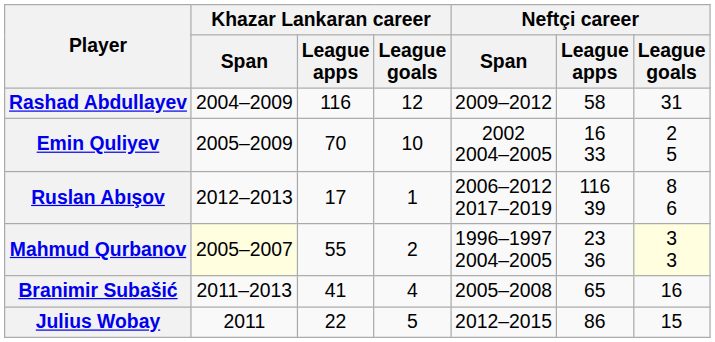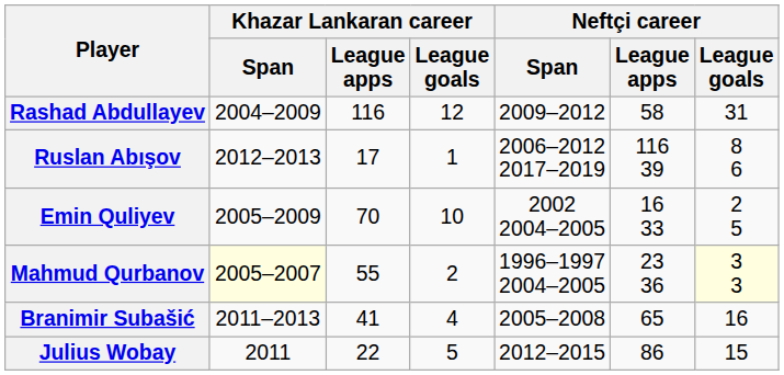 <table class="wikitable plainrowheaders" style="text-align:center">
 <tr>
 <th rowspan="2" scope="col">Player</th>
 <th colspan="3" scope="col">Khazar Lankaran career</th>
 <th colspan="3" scope="col">Neftçi career</th>
 </tr>
 <tr>
 <th scope="col">Span</th>
 <th scope="col">League<br>apps</th>
 <th scope="col">League<br>goals</th>
 <th scope="col">Span</th>
 <th scope="col">League<br>apps</th>
 <th scope="col">League<br>goals</th>
 </tr>
 <tr>
 <th scope="row" align="left"> <a href='#'>Rashad Abdullayev</a></th>
 <td>2004–2009</td>
 <td>116</td>
 <td>12</td>
 <td>2009–2012</td>
 <td>58</td>
 <td>31</td>
 </tr>
 <tr>
+<th scope="row" align="left"> <a href='#'>Ruslan Abışov</a></th>
+<td>2012–2013</td>
+<td>17</td>
+<td>1</td>
+<td>2006–2012<br>2017–2019</td>
+<td>116<br>39</td>
+<td>8<br>6</td>
+</tr>
+<tr>
 <th scope="row" align="left"> <a href='#'>Emin Quliyev</a></th>
 <td>2005–2009</td>
 <td>70</td>
 <td>10</td>
 <td>2002<br>2004–2005</td>
 <td>16<br>33</td>
 <td>2<br>5</td>
-</tr>
-<tr>
-<th scope="row" align="left"> <a href='#'>Ruslan Abışov</a></th>
-<td>2012–2013</td>
-<td>17</td>
-<td>1</td>
-<td>2006–2012<br>2017–2019</td>
-<td>116<br>39</td>
-<td>8<br>6</td>
 </tr>
 <tr>
 <th scope="row" align="left"> <a href='#'>Mahmud Qurbanov</a></th>
 <td style="background: lightyellow;">2005–2007</td>
 <td>55</td>
 <td>2</td>
 <td>1996–1997<br>2004–2005</td>
 <td>23<br>36</td>
 <td style="background: lightyellow;">3<br>3</td>
 </tr>
 <tr>
 <th scope="row" align="left"> <a href='#'>Branimir Subašić</a></th>
 <td>2011–2013</td>
 <td>41</td>
 <td>4</td>
 <td>2005–2008</td>
 <td>65</td>
 <td>16</td>
 </tr>
 <tr>
 <th scope="row" align="left"> <a href='#'>Julius Wobay</a></th>
 <td>2011</td>
 <td>22</td>
 <td>5</td>
 <td>2012–2015</td>
 <td>86</td>
 <td>15</td>
 </tr>
 </table>
